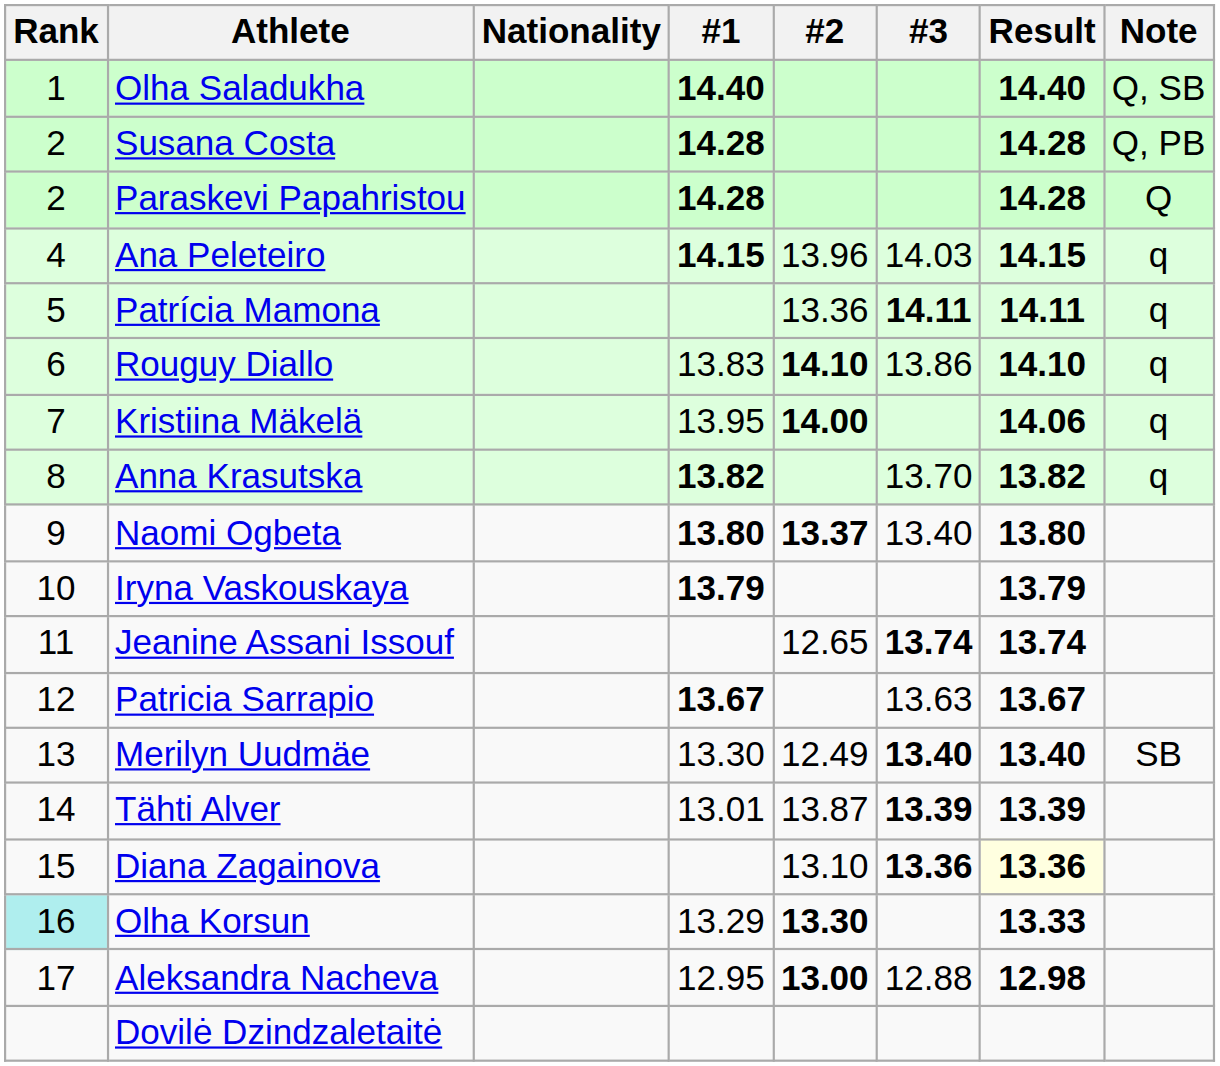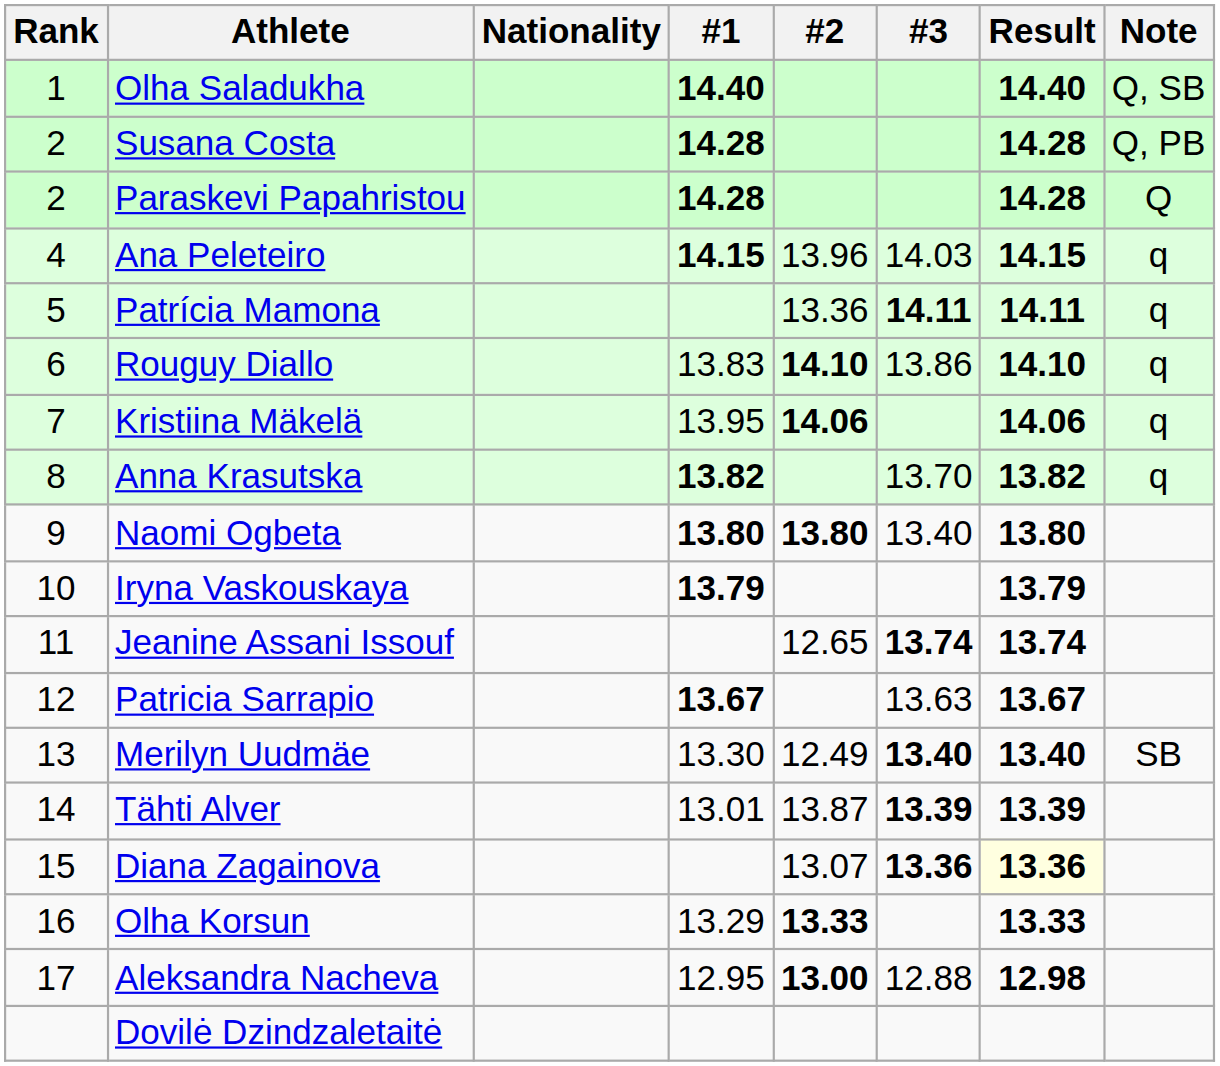 <table class="wikitable sortable" style="text-align:center">
 <tr>
 <th>Rank</th>
 <th>Athlete</th>
 <th>Nationality</th>
 <th>#1</th>
 <th>#2</th>
 <th>#3</th>
 <th>Result</th>
 <th>Note</th>
 </tr>
 <tr bgcolor=ccffcc>
 <td>1</td>
 <td align=left><a href='#'>Olha Saladukha</a></td>
 <td align=left></td>
 <td><strong>14.40</strong></td>
 <td></td>
 <td></td>
 <td><strong>14.40</strong></td>
 <td>Q, SB</td>
 </tr>
 <tr bgcolor=ccffcc>
 <td>2</td>
 <td align=left><a href='#'>Susana Costa</a></td>
 <td align=left></td>
 <td><strong>14.28</strong></td>
 <td></td>
 <td></td>
 <td><strong>14.28</strong></td>
 <td>Q, PB</td>
 </tr>
 <tr bgcolor=ccffcc>
 <td>2</td>
 <td align=left><a href='#'>Paraskevi Papahristou</a></td>
 <td align=left></td>
 <td><strong>14.28</strong></td>
 <td></td>
 <td></td>
 <td><strong>14.28</strong></td>
 <td>Q</td>
 </tr>
 <tr bgcolor=ddffdd>
 <td>4</td>
 <td align=left><a href='#'>Ana Peleteiro</a></td>
 <td align=left></td>
 <td><strong>14.15</strong></td>
 <td>13.96</td>
 <td>14.03</td>
 <td><strong>14.15</strong></td>
 <td>q</td>
 </tr>
 <tr bgcolor=ddffdd>
 <td>5</td>
 <td align=left><a href='#'>Patrícia Mamona</a></td>
 <td align=left></td>
 <td></td>
 <td>13.36</td>
 <td><strong>14.11</strong></td>
 <td><strong>14.11</strong></td>
 <td>q</td>
 </tr>
 <tr bgcolor=ddffdd>
 <td>6</td>
 <td align=left><a href='#'>Rouguy Diallo</a></td>
 <td align=left></td>
 <td>13.83</td>
 <td><strong>14.10</strong></td>
 <td>13.86</td>
 <td><strong>14.10</strong></td>
 <td>q</td>
 </tr>
 <tr bgcolor=ddffdd>
 <td>7</td>
 <td align=left><a href='#'>Kristiina Mäkelä</a></td>
 <td align=left></td>
 <td>13.95</td>
-<td><strong>14.00</strong></td>
+<td><strong>14.06</strong></td>
 <td></td>
 <td><strong>14.06</strong></td>
 <td>q</td>
 </tr>
 <tr bgcolor=ddffdd>
 <td>8</td>
 <td align=left><a href='#'>Anna Krasutska</a></td>
 <td align=left></td>
 <td><strong>13.82</strong></td>
 <td></td>
 <td>13.70</td>
 <td><strong>13.82</strong></td>
 <td>q</td>
 </tr>
 <tr>
 <td>9</td>
 <td align=left><a href='#'>Naomi Ogbeta</a></td>
 <td align=left></td>
 <td><strong>13.80</strong></td>
-<td><strong>13.37</strong></td>
+<td><strong>13.80</strong></td>
 <td>13.40</td>
 <td><strong>13.80</strong></td>
 <td></td>
 </tr>
 <tr>
 <td>10</td>
 <td align=left><a href='#'>Iryna Vaskouskaya</a></td>
 <td align=left></td>
 <td><strong>13.79</strong></td>
 <td></td>
 <td></td>
 <td><strong>13.79</strong></td>
 <td></td>
 </tr>
 <tr>
 <td>11</td>
 <td align=left><a href='#'>Jeanine Assani Issouf</a></td>
 <td align=left></td>
 <td></td>
 <td>12.65</td>
 <td><strong>13.74</strong></td>
 <td><strong>13.74</strong></td>
 <td></td>
 </tr>
 <tr>
 <td>12</td>
 <td align=left><a href='#'>Patricia Sarrapio</a></td>
 <td align=left></td>
 <td><strong>13.67</strong></td>
 <td></td>
 <td>13.63</td>
 <td><strong>13.67</strong></td>
 <td></td>
 </tr>
 <tr>
 <td>13</td>
 <td align=left><a href='#'>Merilyn Uudmäe</a></td>
 <td align=left></td>
 <td>13.30</td>
 <td>12.49</td>
 <td><strong>13.40</strong></td>
 <td><strong>13.40</strong></td>
 <td>SB</td>
 </tr>
 <tr>
 <td>14</td>
 <td align=left><a href='#'>Tähti Alver</a></td>
 <td align=left></td>
 <td>13.01</td>
 <td>13.87</td>
 <td><strong>13.39</strong></td>
 <td><strong>13.39</strong></td>
 <td></td>
 </tr>
 <tr>
 <td>15</td>
 <td align=left><a href='#'>Diana Zagainova</a></td>
 <td align=left></td>
 <td></td>
-<td>13.10</td>
+<td>13.07</td>
 <td><strong>13.36</strong></td>
 <td style="background: lightyellow;"><strong>13.36</strong></td>
 <td></td>
 </tr>
 <tr>
-<td style="background: paleturquoise;">16</td>
+<td>16</td>
 <td align=left><a href='#'>Olha Korsun</a></td>
 <td align=left></td>
 <td>13.29</td>
-<td><strong>13.30</strong></td>
+<td><strong>13.33</strong></td>
 <td></td>
 <td><strong>13.33</strong></td>
 <td></td>
 </tr>
 <tr>
 <td>17</td>
 <td align=left><a href='#'>Aleksandra Nacheva</a></td>
 <td align=left></td>
 <td>12.95</td>
 <td><strong>13.00</strong></td>
 <td>12.88</td>
 <td><strong>12.98</strong></td>
 <td></td>
 </tr>
 <tr>
 <td></td>
 <td align=left><a href='#'>Dovilė Dzindzaletaitė</a></td>
 <td align=left></td>
 <td></td>
 <td></td>
 <td></td>
 <td><strong></strong></td>
 <td></td>
 </tr>
 </table>
